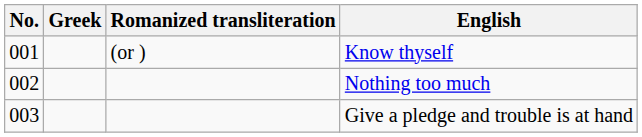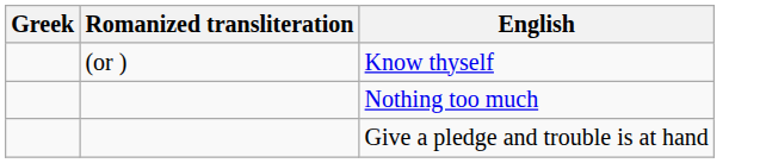 <table class='wikitable'>
 <tr>
-<th>No.</th>
 <th>Greek</th>
 <th>Romanized transliteration</th>
 <th>English</th>
 </tr>
 <tr>
-<td>001</td>
 <td></td>
 <td> (or )</td>
 <td><a href='#'>Know thyself</a></td>
 </tr>
 <tr>
-<td>002</td>
 <td></td>
 <td></td>
 <td><a href='#'>Nothing too much</a></td>
 </tr>
 <tr>
-<td>003</td>
 <td></td>
 <td></td>
 <td>Give a pledge and trouble is at hand</td>
 </tr>
 </table>
